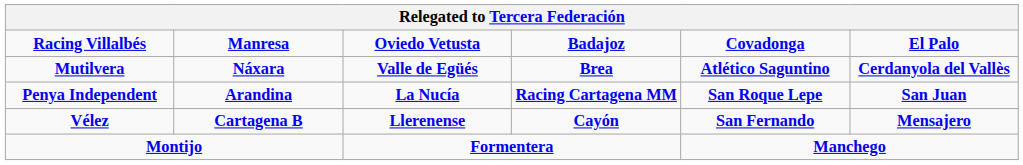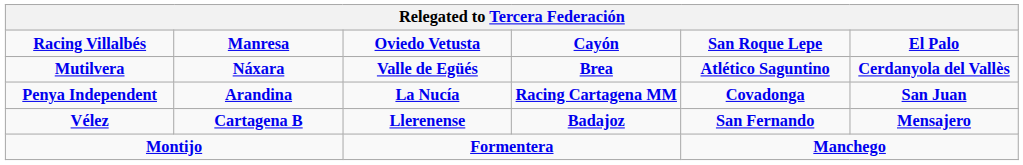 <table class="wikitable" style="text-align: center; margin: 0 auto;">
 <tr>
 <th colspan="6">Relegated to <a href='#'>Tercera Federación</a></th>
 </tr>
 <tr>
 <td width=16.666%><strong><a href='#'>Racing Villalbés</a></strong><br></td>
 <td><strong><a href='#'>Manresa</a></strong><br></td>
 <td width=16.666%><strong><a href='#'>Oviedo Vetusta</a></strong><br></td>
-<td><strong><a href='#'>Badajoz</a></strong><br></td>
-<td width=16.666%><strong><a href='#'>Covadonga</a></strong><br></td>
+<td width=16.666%><strong><a href='#'>Cayón</a></strong><br></td>
+<td><strong><a href='#'>San Roque Lepe</a></strong><br></td>
 <td><strong><a href='#'>El Palo</a></strong><br></td>
 </tr>
 <tr>
 <td><strong><a href='#'>Mutilvera</a></strong><br></td>
 <td><strong><a href='#'>Náxara</a></strong><br></td>
 <td><strong><a href='#'>Valle de Egüés</a></strong><br></td>
 <td><strong><a href='#'>Brea</a></strong><br></td>
 <td><strong><a href='#'>Atlético Saguntino</a></strong><br></td>
 <td><strong><a href='#'>Cerdanyola del Vallès</a></strong><br></td>
 </tr>
 <tr>
 <td><strong><a href='#'>Penya Independent</a></strong><br></td>
 <td width=16.666%><strong><a href='#'>Arandina</a></strong><br></td>
 <td><strong><a href='#'>La Nucía</a></strong><br></td>
 <td><strong><a href='#'>Racing Cartagena MM</a></strong><br></td>
-<td><strong><a href='#'>San Roque Lepe</a></strong><br></td>
+<td width=16.666%><strong><a href='#'>Covadonga</a></strong><br></td>
 <td width=16.667%><strong><a href='#'>San Juan</a></strong><br></td>
 </tr>
 <tr>
 <td><strong><a href='#'>Vélez</a></strong><br></td>
 <td><strong><a href='#'>Cartagena B</a></strong><br></td>
 <td><strong><a href='#'>Llerenense</a></strong><br></td>
-<td width=16.666%><strong><a href='#'>Cayón</a></strong><br></td>
+<td><strong><a href='#'>Badajoz</a></strong><br></td>
 <td><strong><a href='#'>San Fernando</a></strong><br></td>
 <td><strong><a href='#'>Mensajero</a></strong><br></td>
 </tr>
 <tr>
 <td colspan=2><strong><a href='#'>Montijo</a></strong><br></td>
 <td colspan=2><strong><a href='#'>Formentera</a></strong><br></td>
 <td colspan=2><strong><a href='#'>Manchego</a></strong><br></td>
 </tr>
 </table>
